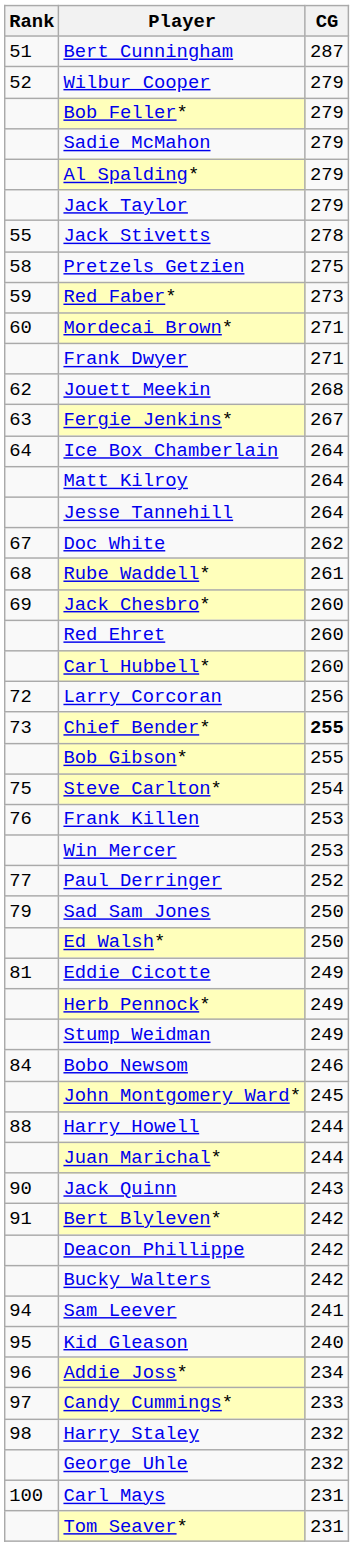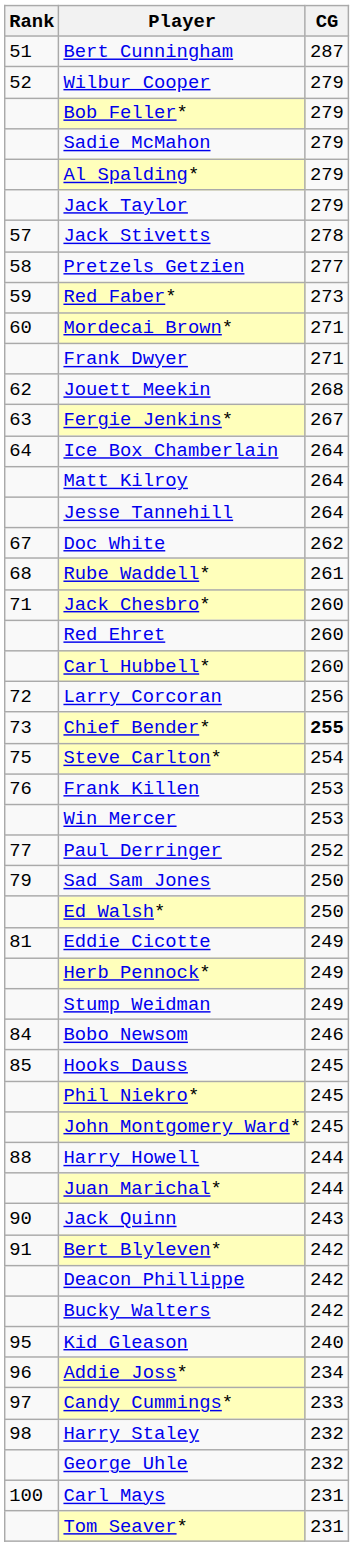 <table class="wikitable" style="float:left;">
 <tr>
 <th>Rank</th>
 <th>Player</th>
 <th>CG</th>
 </tr>
 <tr>
 <td>51</td>
 <td><a href='#'>Bert Cunningham</a></td>
 <td>287</td>
 </tr>
 <tr>
 <td>52</td>
 <td><a href='#'>Wilbur Cooper</a></td>
 <td>279</td>
 </tr>
 <tr>
 <td></td>
 <td style="background:#ffffbb;"><a href='#'>Bob Feller</a>*</td>
 <td>279</td>
 </tr>
 <tr>
 <td></td>
 <td><a href='#'>Sadie McMahon</a></td>
 <td>279</td>
 </tr>
 <tr>
 <td></td>
 <td style="background:#ffffbb;"><a href='#'>Al Spalding</a>*</td>
 <td>279</td>
 </tr>
 <tr>
 <td></td>
 <td><a href='#'>Jack Taylor</a></td>
 <td>279</td>
 </tr>
 <tr>
-<td>55</td>
+<td>57</td>
 <td><a href='#'>Jack Stivetts</a></td>
 <td>278</td>
 </tr>
 <tr>
 <td>58</td>
 <td><a href='#'>Pretzels Getzien</a></td>
-<td>275</td>
+<td>277</td>
 </tr>
 <tr>
 <td>59</td>
 <td style="background:#ffffbb;"><a href='#'>Red Faber</a>*</td>
 <td>273</td>
 </tr>
 <tr>
 <td>60</td>
 <td style="background:#ffffbb;"><a href='#'>Mordecai Brown</a>*</td>
 <td>271</td>
 </tr>
 <tr>
 <td></td>
 <td><a href='#'>Frank Dwyer</a></td>
 <td>271</td>
 </tr>
 <tr>
 <td>62</td>
 <td><a href='#'>Jouett Meekin</a></td>
 <td>268</td>
 </tr>
 <tr>
 <td>63</td>
 <td style="background:#ffffbb;"><a href='#'>Fergie Jenkins</a>*</td>
 <td>267</td>
 </tr>
 <tr>
 <td>64</td>
 <td><a href='#'>Ice Box Chamberlain</a></td>
 <td>264</td>
 </tr>
 <tr>
 <td></td>
 <td><a href='#'>Matt Kilroy</a></td>
 <td>264</td>
 </tr>
 <tr>
 <td></td>
 <td><a href='#'>Jesse Tannehill</a></td>
 <td>264</td>
 </tr>
 <tr>
 <td>67</td>
 <td><a href='#'>Doc White</a></td>
 <td>262</td>
 </tr>
 <tr>
 <td>68</td>
 <td style="background:#ffffbb;"><a href='#'>Rube Waddell</a>*</td>
 <td>261</td>
 </tr>
 <tr>
-<td>69</td>
+<td>71</td>
 <td style="background:#ffffbb;"><a href='#'>Jack Chesbro</a>*</td>
 <td>260</td>
 </tr>
 <tr>
 <td></td>
 <td><a href='#'>Red Ehret</a></td>
 <td>260</td>
 </tr>
 <tr>
 <td></td>
 <td style="background:#ffffbb;"><a href='#'>Carl Hubbell</a>*</td>
 <td>260</td>
 </tr>
 <tr>
 <td>72</td>
 <td><a href='#'>Larry Corcoran</a></td>
 <td>256</td>
 </tr>
 <tr>
 <td>73</td>
 <td style="background:#ffffbb;"><a href='#'>Chief Bender</a>*</td>
 <td><strong>255</strong></td>
-</tr>
-<tr>
-<td></td>
-<td style="background:#ffffbb;"><a href='#'>Bob Gibson</a>*</td>
-<td>255</td>
 </tr>
 <tr>
 <td>75</td>
 <td style="background:#ffffbb;"><a href='#'>Steve Carlton</a>*</td>
 <td>254</td>
 </tr>
 <tr>
 <td>76</td>
 <td><a href='#'>Frank Killen</a></td>
 <td>253</td>
 </tr>
 <tr>
 <td></td>
 <td><a href='#'>Win Mercer</a></td>
 <td>253</td>
 </tr>
 <tr>
 <td>77</td>
 <td><a href='#'>Paul Derringer</a></td>
 <td>252</td>
 </tr>
 <tr>
 <td>79</td>
 <td><a href='#'>Sad Sam Jones</a></td>
 <td>250</td>
 </tr>
 <tr>
 <td></td>
 <td style="background:#ffffbb;"><a href='#'>Ed Walsh</a>*</td>
 <td>250</td>
 </tr>
 <tr>
 <td>81</td>
 <td><a href='#'>Eddie Cicotte</a></td>
 <td>249</td>
 </tr>
 <tr>
 <td></td>
 <td style="background:#ffffbb;"><a href='#'>Herb Pennock</a>*</td>
 <td>249</td>
 </tr>
 <tr>
 <td></td>
 <td><a href='#'>Stump Weidman</a></td>
 <td>249</td>
 </tr>
 <tr>
 <td>84</td>
 <td><a href='#'>Bobo Newsom</a></td>
 <td>246</td>
 </tr>
 <tr>
+<td>85</td>
+<td><a href='#'>Hooks Dauss</a></td>
+<td>245</td>
+</tr>
+<tr>
+<td></td>
+<td style="background:#ffffbb;"><a href='#'>Phil Niekro</a>*</td>
+<td>245</td>
+</tr>
+<tr>
 <td></td>
 <td style="background:#ffffbb;"><a href='#'>John Montgomery Ward</a>*</td>
 <td>245</td>
 </tr>
 <tr>
 <td>88</td>
 <td><a href='#'>Harry Howell</a></td>
 <td>244</td>
 </tr>
 <tr>
 <td></td>
 <td style="background:#ffffbb;"><a href='#'>Juan Marichal</a>*</td>
 <td>244</td>
 </tr>
 <tr>
 <td>90</td>
 <td><a href='#'>Jack Quinn</a></td>
 <td>243</td>
 </tr>
 <tr>
 <td>91</td>
 <td style="background:#ffffbb;"><a href='#'>Bert Blyleven</a>*</td>
 <td>242</td>
 </tr>
 <tr>
 <td></td>
 <td><a href='#'>Deacon Phillippe</a></td>
 <td>242</td>
 </tr>
 <tr>
 <td></td>
 <td><a href='#'>Bucky Walters</a></td>
 <td>242</td>
-</tr>
-<tr>
-<td>94</td>
-<td><a href='#'>Sam Leever</a></td>
-<td>241</td>
 </tr>
 <tr>
 <td>95</td>
 <td><a href='#'>Kid Gleason</a></td>
 <td>240</td>
 </tr>
 <tr>
 <td>96</td>
 <td style="background:#ffffbb;"><a href='#'>Addie Joss</a>*</td>
 <td>234</td>
 </tr>
 <tr>
 <td>97</td>
 <td style="background:#ffffbb;"><a href='#'>Candy Cummings</a>*</td>
 <td>233</td>
 </tr>
 <tr>
 <td>98</td>
 <td><a href='#'>Harry Staley</a></td>
 <td>232</td>
 </tr>
 <tr>
 <td></td>
 <td><a href='#'>George Uhle</a></td>
 <td>232</td>
 </tr>
 <tr>
 <td>100</td>
 <td><a href='#'>Carl Mays</a></td>
 <td>231</td>
 </tr>
 <tr>
 <td></td>
 <td style="background:#ffffbb;"><a href='#'>Tom Seaver</a>*</td>
 <td>231</td>
 </tr>
 </table>
